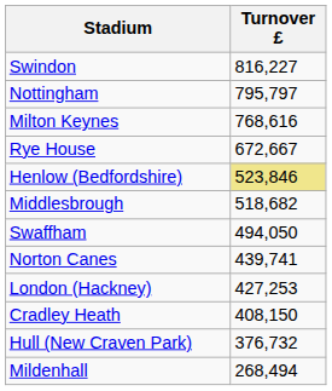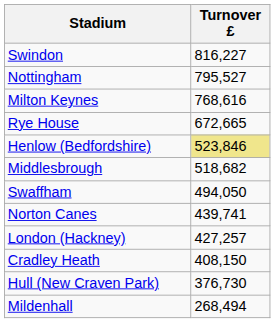 <table class="wikitable">
 <tr>
 <th width=200>Stadium</th>
 <th width=80>Turnover £</th>
 </tr>
 <tr>
 <td><a href='#'>Swindon</a></td>
 <td>816,227</td>
 </tr>
 <tr>
 <td><a href='#'>Nottingham</a></td>
-<td>795,797</td>
+<td>795,527</td>
 </tr>
 <tr>
 <td><a href='#'>Milton Keynes</a></td>
 <td>768,616</td>
 </tr>
 <tr>
 <td><a href='#'>Rye House</a></td>
-<td>672,667</td>
+<td>672,665</td>
 </tr>
 <tr>
 <td><a href='#'>Henlow (Bedfordshire)</a></td>
 <td style="background: khaki;">523,846</td>
 </tr>
 <tr>
 <td><a href='#'>Middlesbrough</a></td>
 <td>518,682</td>
 </tr>
 <tr>
 <td><a href='#'>Swaffham</a></td>
 <td>494,050</td>
 </tr>
 <tr>
 <td><a href='#'>Norton Canes</a></td>
 <td>439,741</td>
 </tr>
 <tr>
 <td><a href='#'>London (Hackney)</a></td>
-<td>427,253</td>
+<td>427,257</td>
 </tr>
 <tr>
 <td><a href='#'>Cradley Heath</a></td>
 <td>408,150</td>
 </tr>
 <tr>
 <td><a href='#'>Hull (New Craven Park)</a></td>
-<td>376,732</td>
+<td>376,730</td>
 </tr>
 <tr>
 <td><a href='#'>Mildenhall</a></td>
 <td>268,494</td>
 </tr>
 </table>
